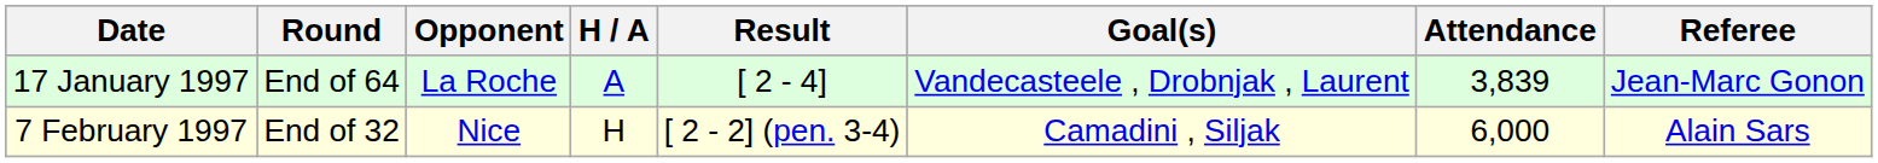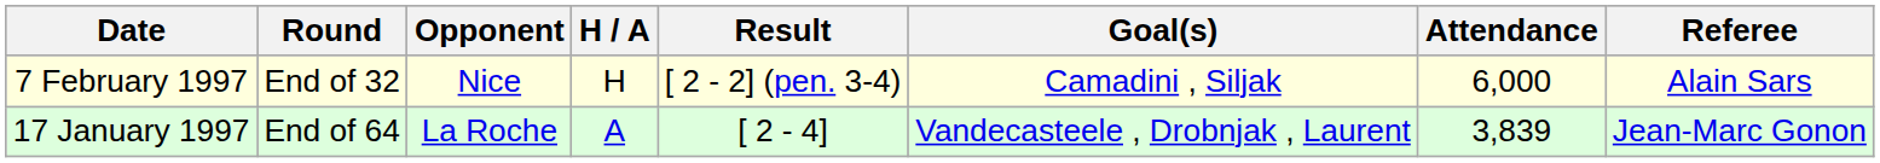 <table class="wikitable" style="text-align:center">
 <tr>
 <th class="wikitable">Date</th>
 <th>Round</th>
 <th>Opponent</th>
 <th>H / A</th>
 <th>Result</th>
 <th>Goal(s)</th>
 <th>Attendance</th>
 <th>Referee</th>
 </tr>
+<tr style="background:#ffd;">
+<td>7 February 1997</td>
+<td>End of 32</td>
+<td><a href='#'>Nice</a></td>
+<td>H</td>
+<td>[ 2 - 2] (<a href='#'>pen.</a> 3-4)</td>
+<td><a href='#'>Camadini</a> , <a href='#'>Siljak</a> </td>
+<td>6,000</td>
+<td><a href='#'>Alain Sars</a></td>
+</tr>
 <tr style="background:#dfd;">
 <td>17 January 1997</td>
 <td>End of 64</td>
 <td><a href='#'>La Roche</a></td>
 <td><a href='#'>A</a></td>
 <td>[ 2 - 4]</td>
 <td><a href='#'>Vandecasteele</a> , <a href='#'>Drobnjak</a> , <a href='#'>Laurent</a> </td>
 <td>3,839</td>
 <td><a href='#'>Jean-Marc Gonon</a></td>
 </tr>
-<tr style="background:#ffd;">
-<td>7 February 1997</td>
-<td>End of 32</td>
-<td><a href='#'>Nice</a></td>
-<td>H</td>
-<td>[ 2 - 2] (<a href='#'>pen.</a> 3-4)</td>
-<td><a href='#'>Camadini</a> , <a href='#'>Siljak</a> </td>
-<td>6,000</td>
-<td><a href='#'>Alain Sars</a></td>
-</tr>
 </table>
